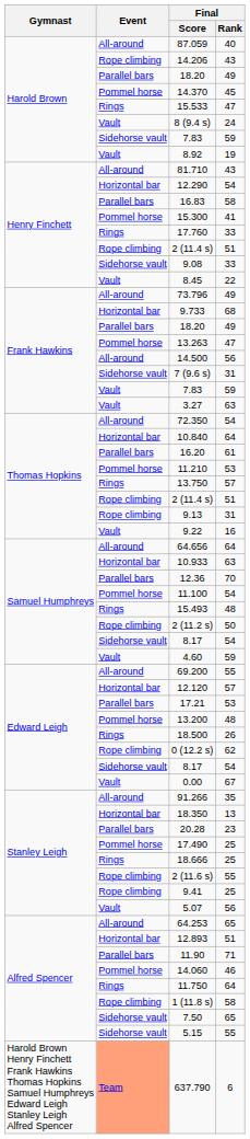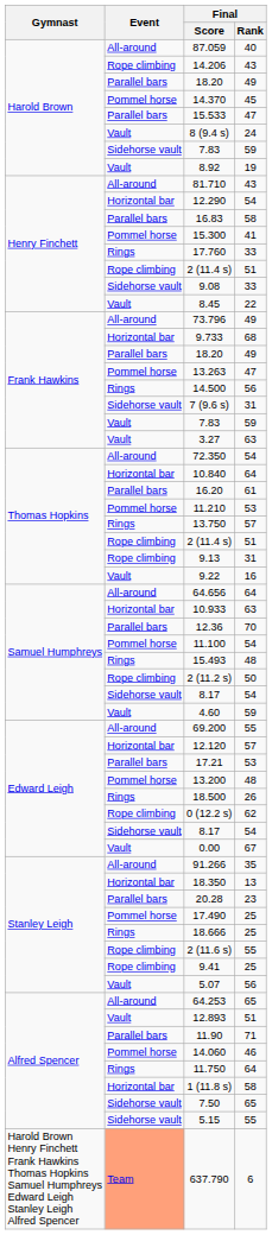 <table class=wikitable style="font-size:90%">
 <tr>
 <th rowspan=2>Gymnast</th>
 <th rowspan=2>Event</th>
 <th colspan=2>Final</th>
 </tr>
 <tr>
 <th>Score</th>
 <th>Rank</th>
 </tr>
 <tr>
 <td rowspan=8><a href='#'>Harold Brown</a></td>
 <td><a href='#'>All-around</a></td>
 <td align=center>87.059</td>
 <td align=center>40</td>
 </tr>
 <tr>
 <td><a href='#'>Rope climbing</a></td>
 <td align=center>14.206</td>
 <td align=center>43</td>
 </tr>
 <tr>
 <td><a href='#'>Parallel bars</a></td>
 <td align=center>18.20</td>
 <td align=center>49</td>
 </tr>
 <tr>
 <td><a href='#'>Pommel horse</a></td>
 <td align=center>14.370</td>
 <td align=center>45</td>
 </tr>
 <tr>
-<td><a href='#'>Rings</a></td>
+<td><a href='#'>Parallel bars</a></td>
 <td align=center>15.533</td>
 <td align=center>47</td>
 </tr>
 <tr>
 <td><a href='#'>Vault</a></td>
 <td align=center>8 (9.4 s)</td>
 <td align=center>24</td>
 </tr>
 <tr>
 <td><a href='#'>Sidehorse vault</a></td>
 <td align=center>7.83</td>
 <td align=center>59</td>
 </tr>
 <tr>
 <td><a href='#'>Vault</a></td>
 <td align=center>8.92</td>
 <td align=center>19</td>
 </tr>
 <tr>
 <td rowspan=8><a href='#'>Henry Finchett</a></td>
 <td><a href='#'>All-around</a></td>
 <td align=center>81.710</td>
 <td align=center>43</td>
 </tr>
 <tr>
 <td><a href='#'>Horizontal bar</a></td>
 <td align=center>12.290</td>
 <td align=center>54</td>
 </tr>
 <tr>
 <td><a href='#'>Parallel bars</a></td>
 <td align=center>16.83</td>
 <td align=center>58</td>
 </tr>
 <tr>
 <td><a href='#'>Pommel horse</a></td>
 <td align=center>15.300</td>
 <td align=center>41</td>
 </tr>
 <tr>
 <td><a href='#'>Rings</a></td>
 <td align=center>17.760</td>
 <td align=center>33</td>
 </tr>
 <tr>
 <td><a href='#'>Rope climbing</a></td>
 <td align=center>2 (11.4 s)</td>
 <td align=center>51</td>
 </tr>
 <tr>
 <td><a href='#'>Sidehorse vault</a></td>
 <td align=center>9.08</td>
 <td align=center>33</td>
 </tr>
 <tr>
 <td><a href='#'>Vault</a></td>
 <td align=center>8.45</td>
 <td align=center>22</td>
 </tr>
 <tr>
 <td rowspan=8><a href='#'>Frank Hawkins</a></td>
 <td><a href='#'>All-around</a></td>
 <td align=center>73.796</td>
 <td align=center>49</td>
 </tr>
 <tr>
 <td><a href='#'>Horizontal bar</a></td>
 <td align=center>9.733</td>
 <td align=center>68</td>
 </tr>
 <tr>
 <td><a href='#'>Parallel bars</a></td>
 <td align=center>18.20</td>
 <td align=center>49</td>
 </tr>
 <tr>
 <td><a href='#'>Pommel horse</a></td>
 <td align=center>13.263</td>
 <td align=center>47</td>
 </tr>
 <tr>
-<td><a href='#'>All-around</a></td>
+<td><a href='#'>Rings</a></td>
 <td align=center>14.500</td>
 <td align=center>56</td>
 </tr>
 <tr>
 <td><a href='#'>Sidehorse vault</a></td>
 <td align=center>7 (9.6 s)</td>
 <td align=center>31</td>
 </tr>
 <tr>
 <td><a href='#'>Vault</a></td>
 <td align=center>7.83</td>
 <td align=center>59</td>
 </tr>
 <tr>
 <td><a href='#'>Vault</a></td>
 <td align=center>3.27</td>
 <td align=center>63</td>
 </tr>
 <tr>
 <td rowspan=8><a href='#'>Thomas Hopkins</a></td>
 <td><a href='#'>All-around</a></td>
 <td align=center>72.350</td>
 <td align=center>54</td>
 </tr>
 <tr>
 <td><a href='#'>Horizontal bar</a></td>
 <td align=center>10.840</td>
 <td align=center>64</td>
 </tr>
 <tr>
 <td><a href='#'>Parallel bars</a></td>
 <td align=center>16.20</td>
 <td align=center>61</td>
 </tr>
 <tr>
 <td><a href='#'>Pommel horse</a></td>
 <td align=center>11.210</td>
 <td align=center>53</td>
 </tr>
 <tr>
 <td><a href='#'>Rings</a></td>
 <td align=center>13.750</td>
 <td align=center>57</td>
 </tr>
 <tr>
 <td><a href='#'>Rope climbing</a></td>
 <td align=center>2 (11.4 s)</td>
 <td align=center>51</td>
 </tr>
 <tr>
 <td><a href='#'>Rope climbing</a></td>
 <td align=center>9.13</td>
 <td align=center>31</td>
 </tr>
 <tr>
 <td><a href='#'>Vault</a></td>
 <td align=center>9.22</td>
 <td align=center>16</td>
 </tr>
 <tr>
 <td rowspan=8><a href='#'>Samuel Humphreys</a></td>
 <td><a href='#'>All-around</a></td>
 <td align=center>64.656</td>
 <td align=center>64</td>
 </tr>
 <tr>
 <td><a href='#'>Horizontal bar</a></td>
 <td align=center>10.933</td>
 <td align=center>63</td>
 </tr>
 <tr>
 <td><a href='#'>Parallel bars</a></td>
 <td align=center>12.36</td>
 <td align=center>70</td>
 </tr>
 <tr>
 <td><a href='#'>Pommel horse</a></td>
 <td align=center>11.100</td>
 <td align=center>54</td>
 </tr>
 <tr>
 <td><a href='#'>Rings</a></td>
 <td align=center>15.493</td>
 <td align=center>48</td>
 </tr>
 <tr>
 <td><a href='#'>Rope climbing</a></td>
 <td align=center>2 (11.2 s)</td>
 <td align=center>50</td>
 </tr>
 <tr>
 <td><a href='#'>Sidehorse vault</a></td>
 <td align=center>8.17</td>
 <td align=center>54</td>
 </tr>
 <tr>
 <td><a href='#'>Vault</a></td>
 <td align=center>4.60</td>
 <td align=center>59</td>
 </tr>
 <tr>
 <td rowspan=8><a href='#'>Edward Leigh</a></td>
 <td><a href='#'>All-around</a></td>
 <td align=center>69.200</td>
 <td align=center>55</td>
 </tr>
 <tr>
 <td><a href='#'>Horizontal bar</a></td>
 <td align=center>12.120</td>
 <td align=center>57</td>
 </tr>
 <tr>
 <td><a href='#'>Parallel bars</a></td>
 <td align=center>17.21</td>
 <td align=center>53</td>
 </tr>
 <tr>
 <td><a href='#'>Pommel horse</a></td>
 <td align=center>13.200</td>
 <td align=center>48</td>
 </tr>
 <tr>
 <td><a href='#'>Rings</a></td>
 <td align=center>18.500</td>
 <td align=center>26</td>
 </tr>
 <tr>
 <td><a href='#'>Rope climbing</a></td>
 <td align=center>0 (12.2 s)</td>
 <td align=center>62</td>
 </tr>
 <tr>
 <td><a href='#'>Sidehorse vault</a></td>
 <td align=center>8.17</td>
 <td align=center>54</td>
 </tr>
 <tr>
 <td><a href='#'>Vault</a></td>
 <td align=center>0.00</td>
 <td align=center>67</td>
 </tr>
 <tr>
 <td rowspan=8><a href='#'>Stanley Leigh</a></td>
 <td><a href='#'>All-around</a></td>
 <td align=center>91.266</td>
 <td align=center>35</td>
 </tr>
 <tr>
 <td><a href='#'>Horizontal bar</a></td>
 <td align=center>18.350</td>
 <td align=center>13</td>
 </tr>
 <tr>
 <td><a href='#'>Parallel bars</a></td>
 <td align=center>20.28</td>
 <td align=center>23</td>
 </tr>
 <tr>
 <td><a href='#'>Pommel horse</a></td>
 <td align=center>17.490</td>
 <td align=center>25</td>
 </tr>
 <tr>
 <td><a href='#'>Rings</a></td>
 <td align=center>18.666</td>
 <td align=center>25</td>
 </tr>
 <tr>
 <td><a href='#'>Rope climbing</a></td>
 <td align=center>2 (11.6 s)</td>
 <td align=center>55</td>
 </tr>
 <tr>
 <td><a href='#'>Rope climbing</a></td>
 <td align=center>9.41</td>
 <td align=center>25</td>
 </tr>
 <tr>
 <td><a href='#'>Vault</a></td>
 <td align=center>5.07</td>
 <td align=center>56</td>
 </tr>
 <tr>
 <td rowspan=8><a href='#'>Alfred Spencer</a></td>
 <td><a href='#'>All-around</a></td>
 <td align=center>64.253</td>
 <td align=center>65</td>
 </tr>
 <tr>
-<td><a href='#'>Horizontal bar</a></td>
+<td><a href='#'>Vault</a></td>
 <td align=center>12.893</td>
 <td align=center>51</td>
 </tr>
 <tr>
 <td><a href='#'>Parallel bars</a></td>
 <td align=center>11.90</td>
 <td align=center>71</td>
 </tr>
 <tr>
 <td><a href='#'>Pommel horse</a></td>
 <td align=center>14.060</td>
 <td align=center>46</td>
 </tr>
 <tr>
 <td><a href='#'>Rings</a></td>
 <td align=center>11.750</td>
 <td align=center>64</td>
 </tr>
 <tr>
-<td><a href='#'>Rope climbing</a></td>
+<td><a href='#'>Horizontal bar</a></td>
 <td align=center>1 (11.8 s)</td>
 <td align=center>58</td>
 </tr>
 <tr>
 <td><a href='#'>Sidehorse vault</a></td>
 <td align=center>7.50</td>
 <td align=center>65</td>
 </tr>
 <tr>
 <td><a href='#'>Sidehorse vault</a></td>
 <td align=center>5.15</td>
 <td align=center>55</td>
 </tr>
 <tr>
 <td>Harold Brown <br> Henry Finchett <br> Frank Hawkins <br> Thomas Hopkins <br> Samuel Humphreys <br> Edward Leigh <br> Stanley Leigh <br> Alfred Spencer</td>
 <td style="background: lightsalmon;"><a href='#'>Team</a></td>
 <td align=center>637.790</td>
 <td align=center>6</td>
 </tr>
 </table>
